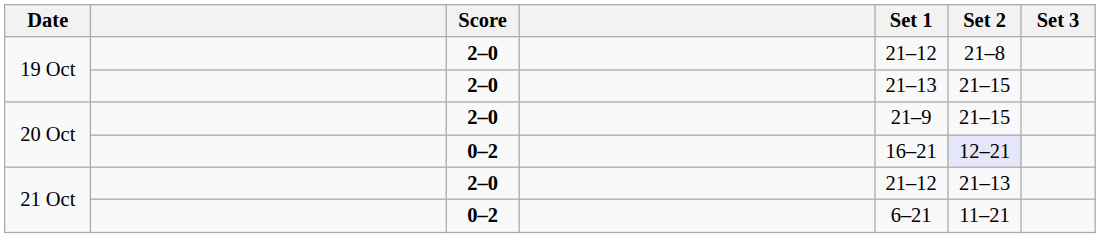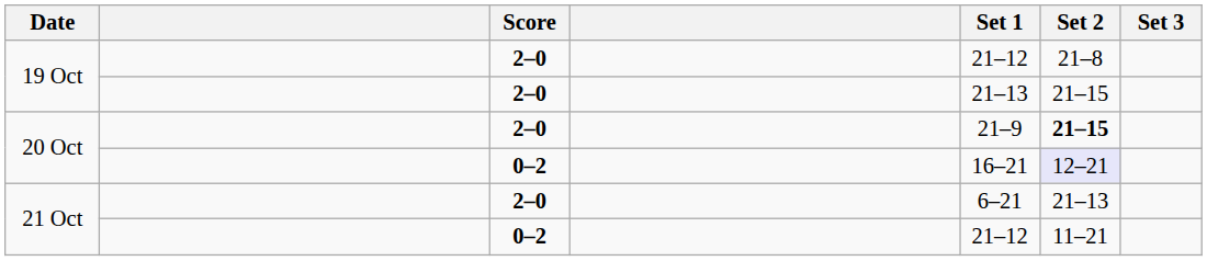 <table class="wikitable" style="text-align: center;">
 <tr>
 <th width="60">Date</th>
 <th align="right" width="270"></th>
 <th width="50">Score</th>
 <th align="left" width="270"></th>
 <th width="50">Set 1</th>
 <th width="50">Set 2</th>
 <th width="50">Set 3</th>
 </tr>
 <tr>
 <td rowspan=2>19 Oct</td>
 <td align=left><strong></strong></td>
 <td align=center><strong>2–0</strong></td>
 <td align=left></td>
 <td>21–12</td>
 <td>21–8</td>
 <td></td>
 </tr>
 <tr>
 <td align=left><strong></strong></td>
 <td align=center><strong>2–0</strong></td>
 <td align=left></td>
 <td>21–13</td>
 <td>21–15</td>
 <td></td>
 </tr>
 <tr>
 <td rowspan=2>20 Oct</td>
 <td align=left><strong></strong></td>
 <td align=center><strong>2–0</strong></td>
 <td align=left></td>
 <td>21–9</td>
-<td>21–15</td>
+<td><strong>21–15</strong></td>
 <td></td>
 </tr>
 <tr>
 <td align=left></td>
 <td align=center><strong>0–2</strong></td>
 <td align=left><strong></strong></td>
 <td>16–21</td>
 <td style="background: lavender;">12–21</td>
 <td></td>
 </tr>
 <tr>
 <td rowspan=2>21 Oct</td>
 <td align=left><strong></strong></td>
 <td align=center><strong>2–0</strong></td>
 <td align=left></td>
-<td>21–12</td>
+<td>6–21</td>
 <td>21–13</td>
 <td></td>
 </tr>
 <tr>
 <td align=left></td>
 <td align=center><strong>0–2</strong></td>
 <td align=left><strong></strong></td>
-<td>6–21</td>
+<td>21–12</td>
 <td>11–21</td>
 <td></td>
 </tr>
 </table>
